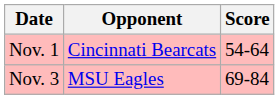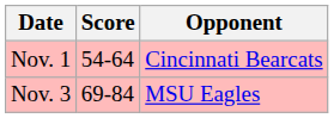 <table class="wikitable">
 <tr>
 <th>Date</th>
+<th>Score</th>
 <th>Opponent</th>
-<th>Score</th>
 </tr>
 <tr bgcolor="#ffbbbb">
 <td>Nov. 1</td>
+<td>54-64</td>
 <td><a href='#'>Cincinnati Bearcats</a></td>
-<td>54-64</td>
 </tr>
 <tr bgcolor="#ffbbbb">
 <td>Nov. 3</td>
+<td>69-84</td>
 <td><a href='#'>MSU Eagles</a></td>
-<td>69-84</td>
 </tr>
 </table>
